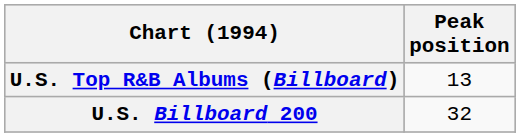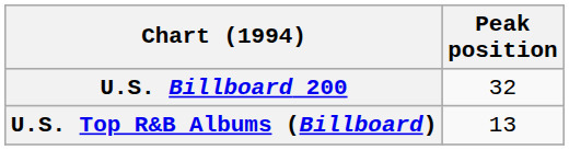 <table class="wikitable sortable plainrowheaders">
 <tr>
 <th scope="col">Chart (1994)</th>
 <th scope="col">Peak<br>position</th>
 </tr>
 <tr>
+<th scope="row">U.S. <a href='#'><em>Billboard</em> 200</a></th>
+<td align="center">32</td>
+</tr>
+<tr>
 <th scope="row">U.S. <a href='#'>Top R&B Albums</a> (<em><a href='#'>Billboard</a></em>)</th>
 <td align="center">13</td>
 </tr>
-<tr>
-<th scope="row">U.S. <a href='#'><em>Billboard</em> 200</a></th>
-<td align="center">32</td>
-</tr>
 </table>
